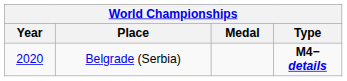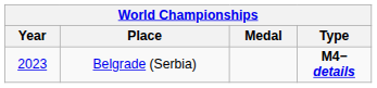 <table class="wikitable center col2izq" style="text-align:center;width:445px;">
 <tr>
 <th colspan="4"><a href='#'>World Championships</a></th>
 </tr>
 <tr>
 <th>Year</th>
 <th>Place</th>
 <th>Medal</th>
 <th>Type</th>
 </tr>
 <tr>
-<td><a href='#'>2020</a></td>
+<td><a href='#'>2023</a></td>
 <td><a href='#'>Belgrade</a> (Serbia)</td>
 <td></td>
 <td><strong><abbr>M4−</abbr><br><em><a href='#'>details</a></em></strong></td>
 </tr>
 </table>
